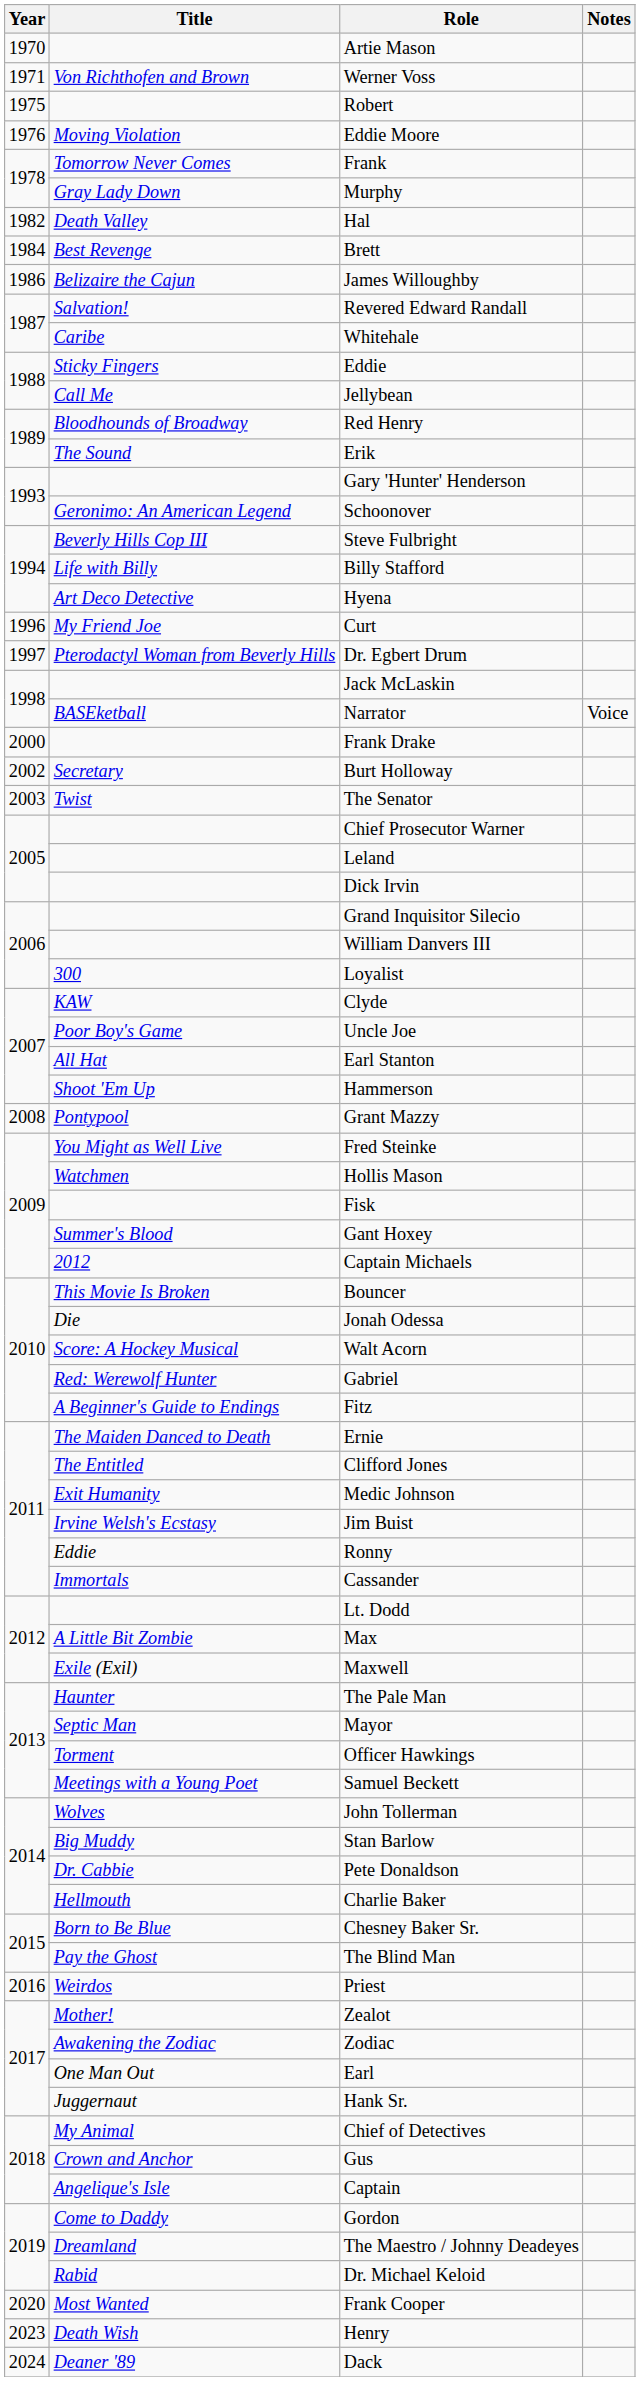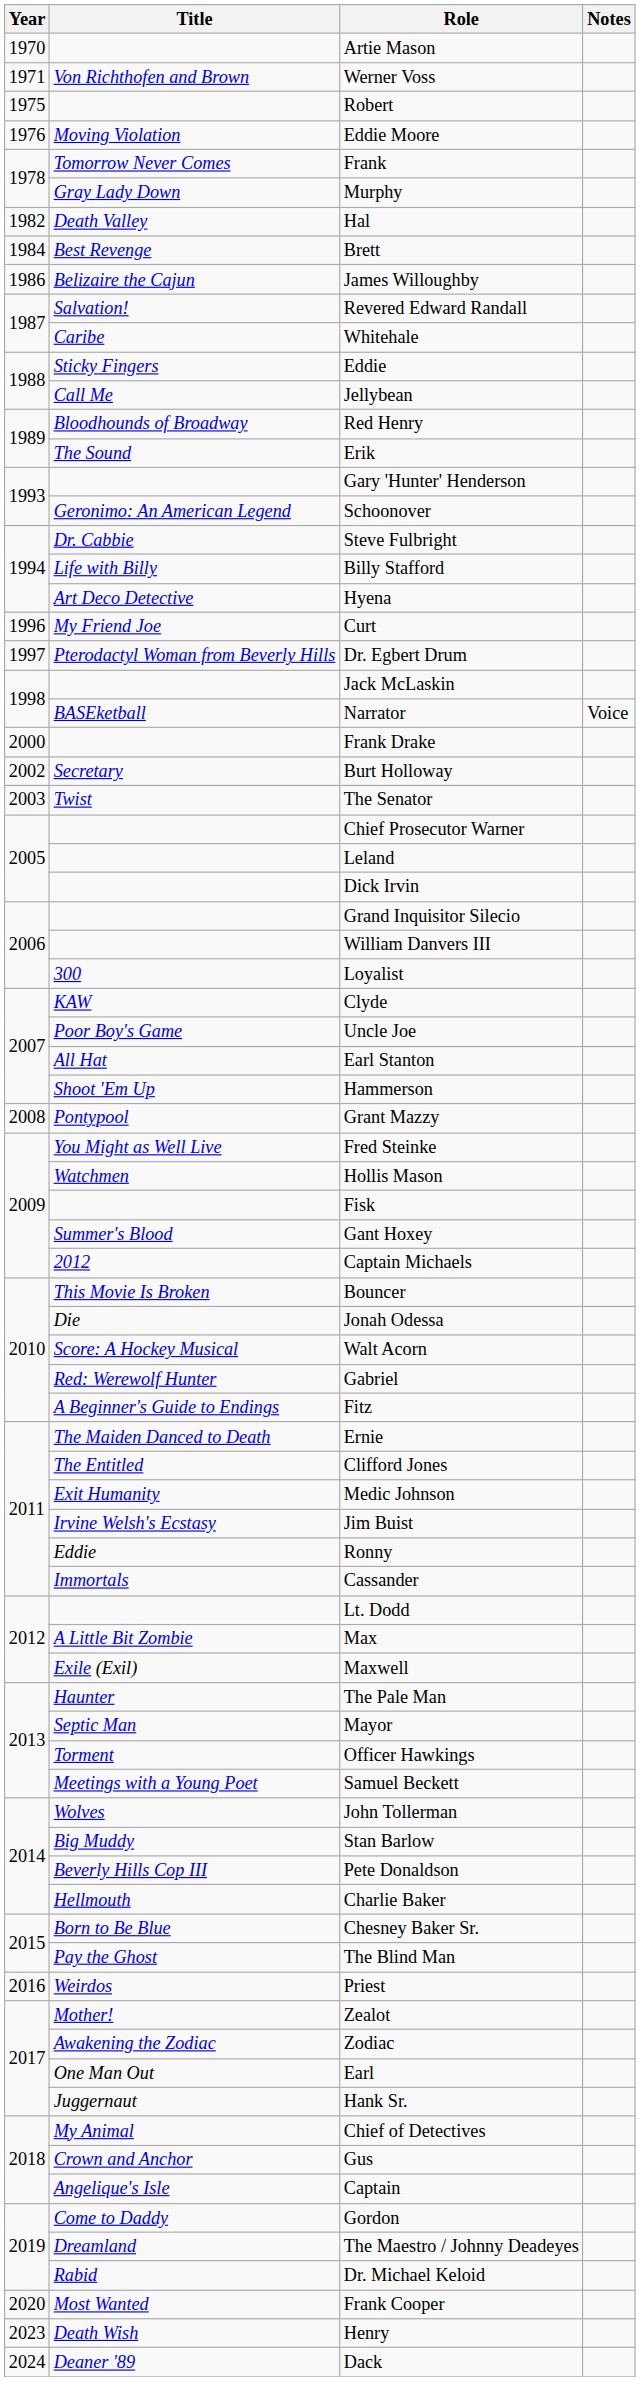 <table class="wikitable sortable">
 <tr>
 <th>Year</th>
 <th>Title</th>
 <th>Role</th>
 <th class="unsortable">Notes</th>
 </tr>
 <tr>
 <td>1970</td>
 <td><em></em></td>
 <td>Artie Mason</td>
 <td></td>
 </tr>
 <tr>
 <td>1971</td>
 <td><em><a href='#'>Von Richthofen and Brown</a></em></td>
 <td>Werner Voss</td>
 <td></td>
 </tr>
 <tr>
 <td>1975</td>
 <td><em></em></td>
 <td>Robert</td>
 <td></td>
 </tr>
 <tr>
 <td>1976</td>
 <td><em><a href='#'>Moving Violation</a></em></td>
 <td>Eddie Moore</td>
 <td></td>
 </tr>
 <tr>
 <td rowspan=2>1978</td>
 <td><em><a href='#'>Tomorrow Never Comes</a></em></td>
 <td>Frank</td>
 <td></td>
 </tr>
 <tr>
 <td><em><a href='#'>Gray Lady Down</a></em></td>
 <td>Murphy</td>
 <td></td>
 </tr>
 <tr>
 <td>1982</td>
 <td><em><a href='#'>Death Valley</a></em></td>
 <td>Hal</td>
 <td></td>
 </tr>
 <tr>
 <td>1984</td>
 <td><em><a href='#'>Best Revenge</a></em></td>
 <td>Brett</td>
 <td></td>
 </tr>
 <tr>
 <td>1986</td>
 <td><em><a href='#'>Belizaire the Cajun</a></em></td>
 <td>James Willoughby</td>
 <td></td>
 </tr>
 <tr>
 <td rowspan=2>1987</td>
 <td><em><a href='#'>Salvation!</a></em></td>
 <td>Revered Edward Randall</td>
 <td></td>
 </tr>
 <tr>
 <td><em><a href='#'>Caribe</a></em></td>
 <td>Whitehale</td>
 <td></td>
 </tr>
 <tr>
 <td rowspan=2>1988</td>
 <td><em><a href='#'>Sticky Fingers</a></em></td>
 <td>Eddie</td>
 <td></td>
 </tr>
 <tr>
 <td><em><a href='#'>Call Me</a></em></td>
 <td>Jellybean</td>
 <td></td>
 </tr>
 <tr>
 <td rowspan=2>1989</td>
 <td><em><a href='#'>Bloodhounds of Broadway</a></em></td>
 <td>Red Henry</td>
 <td></td>
 </tr>
 <tr>
 <td data-sort-value="Sound, The"><em><a href='#'>The Sound</a></em></td>
 <td>Erik</td>
 <td></td>
 </tr>
 <tr>
 <td rowspan=2>1993</td>
 <td><em></em></td>
 <td>Gary 'Hunter' Henderson</td>
 <td></td>
 </tr>
 <tr>
 <td><em><a href='#'>Geronimo: An American Legend</a></em></td>
 <td>Schoonover</td>
 <td></td>
 </tr>
 <tr>
 <td rowspan=3>1994</td>
-<td><em><a href='#'>Beverly Hills Cop III</a></em></td>
+<td><em><a href='#'>Dr. Cabbie</a></em></td>
 <td>Steve Fulbright</td>
 <td></td>
 </tr>
 <tr>
 <td><em><a href='#'>Life with Billy</a></em></td>
 <td>Billy Stafford</td>
 <td></td>
 </tr>
 <tr>
 <td><em><a href='#'>Art Deco Detective</a></em></td>
 <td>Hyena</td>
 <td></td>
 </tr>
 <tr>
 <td>1996</td>
 <td><em><a href='#'>My Friend Joe</a></em></td>
 <td>Curt</td>
 <td></td>
 </tr>
 <tr>
 <td>1997</td>
 <td><em><a href='#'>Pterodactyl Woman from Beverly Hills</a></em></td>
 <td>Dr. Egbert Drum</td>
 <td></td>
 </tr>
 <tr>
 <td rowspan=2>1998</td>
 <td><em></em></td>
 <td>Jack McLaskin</td>
 <td></td>
 </tr>
 <tr>
 <td><em><a href='#'>BASEketball</a></em></td>
 <td>Narrator</td>
 <td>Voice</td>
 </tr>
 <tr>
 <td>2000</td>
 <td><em></em></td>
 <td>Frank Drake</td>
 <td></td>
 </tr>
 <tr>
 <td>2002</td>
 <td><em><a href='#'>Secretary</a></em></td>
 <td>Burt Holloway</td>
 <td></td>
 </tr>
 <tr>
 <td>2003</td>
 <td><em><a href='#'>Twist</a></em></td>
 <td>The Senator</td>
 <td></td>
 </tr>
 <tr>
 <td rowspan=3>2005</td>
 <td><em></em></td>
 <td>Chief Prosecutor Warner</td>
 <td></td>
 </tr>
 <tr>
 <td><em></em></td>
 <td>Leland</td>
 <td></td>
 </tr>
 <tr>
 <td><em></em></td>
 <td>Dick Irvin</td>
 <td></td>
 </tr>
 <tr>
 <td rowspan=3>2006</td>
 <td><em></em></td>
 <td>Grand Inquisitor Silecio</td>
 <td></td>
 </tr>
 <tr>
 <td><em></em></td>
 <td>William Danvers III</td>
 <td></td>
 </tr>
 <tr>
 <td><em><a href='#'>300</a></em></td>
 <td>Loyalist</td>
 <td></td>
 </tr>
 <tr>
 <td rowspan=4>2007</td>
 <td><em><a href='#'>KAW</a></em></td>
 <td>Clyde</td>
 <td></td>
 </tr>
 <tr>
 <td><em><a href='#'>Poor Boy's Game</a></em></td>
 <td>Uncle Joe</td>
 <td></td>
 </tr>
 <tr>
 <td><em><a href='#'>All Hat</a></em></td>
 <td>Earl Stanton</td>
 <td></td>
 </tr>
 <tr>
 <td><em><a href='#'>Shoot 'Em Up</a></em></td>
 <td>Hammerson</td>
 <td></td>
 </tr>
 <tr>
 <td>2008</td>
 <td><em><a href='#'>Pontypool</a></em></td>
 <td>Grant Mazzy</td>
 <td></td>
 </tr>
 <tr>
 <td rowspan=5>2009</td>
 <td><em><a href='#'>You Might as Well Live</a></em></td>
 <td>Fred Steinke</td>
 <td></td>
 </tr>
 <tr>
 <td><em><a href='#'>Watchmen</a></em></td>
 <td>Hollis Mason</td>
 <td></td>
 </tr>
 <tr>
 <td><em></em></td>
 <td>Fisk</td>
 <td></td>
 </tr>
 <tr>
 <td><em><a href='#'>Summer's Blood</a></em></td>
 <td>Gant Hoxey</td>
 <td></td>
 </tr>
 <tr>
 <td><em><a href='#'>2012</a></em></td>
 <td>Captain Michaels</td>
 <td></td>
 </tr>
 <tr>
 <td rowspan=5>2010</td>
 <td><em><a href='#'>This Movie Is Broken</a></em></td>
 <td>Bouncer</td>
 <td></td>
 </tr>
 <tr>
 <td><em>Die</em></td>
 <td>Jonah Odessa</td>
 <td></td>
 </tr>
 <tr>
 <td><em><a href='#'>Score: A Hockey Musical</a></em></td>
 <td>Walt Acorn</td>
 <td></td>
 </tr>
 <tr>
 <td><em><a href='#'>Red: Werewolf Hunter</a></em></td>
 <td>Gabriel</td>
 <td></td>
 </tr>
 <tr>
 <td data-sort-value="Beginner's Guide to Endings, A"><em><a href='#'>A Beginner's Guide to Endings</a></em></td>
 <td>Fitz</td>
 <td></td>
 </tr>
 <tr>
 <td rowspan=6>2011</td>
 <td data-sort-value="Maiden Danced to Death, The"><em><a href='#'>The Maiden Danced to Death</a></em></td>
 <td>Ernie</td>
 <td></td>
 </tr>
 <tr>
 <td data-sort-value="Entitled, The"><em><a href='#'>The Entitled</a></em></td>
 <td>Clifford Jones</td>
 <td></td>
 </tr>
 <tr>
 <td><em><a href='#'>Exit Humanity</a></em></td>
 <td>Medic Johnson</td>
 <td></td>
 </tr>
 <tr>
 <td><em><a href='#'>Irvine Welsh's Ecstasy</a></em></td>
 <td>Jim Buist</td>
 <td></td>
 </tr>
 <tr>
 <td><em>Eddie</em></td>
 <td>Ronny</td>
 <td></td>
 </tr>
 <tr>
 <td><em><a href='#'>Immortals</a></em></td>
 <td>Cassander</td>
 <td></td>
 </tr>
 <tr>
 <td rowspan=3>2012</td>
 <td><em></em></td>
 <td>Lt. Dodd</td>
 <td></td>
 </tr>
 <tr>
 <td data-sort-value="Little Bit Zombie, A"><em><a href='#'>A Little Bit Zombie</a></em></td>
 <td>Max</td>
 <td></td>
 </tr>
 <tr>
 <td><em><a href='#'>Exile</a> (Exil)</em></td>
 <td>Maxwell</td>
 <td></td>
 </tr>
 <tr>
 <td rowspan=4>2013</td>
 <td><em><a href='#'>Haunter</a></em></td>
 <td>The Pale Man</td>
 <td></td>
 </tr>
 <tr>
 <td><em><a href='#'>Septic Man</a></em></td>
 <td>Mayor</td>
 <td></td>
 </tr>
 <tr>
 <td><em><a href='#'>Torment</a></em></td>
 <td>Officer Hawkings</td>
 <td></td>
 </tr>
 <tr>
 <td><em><a href='#'>Meetings with a Young Poet</a></em></td>
 <td>Samuel Beckett</td>
 <td></td>
 </tr>
 <tr>
 <td rowspan=4>2014</td>
 <td><em><a href='#'>Wolves</a></em></td>
 <td>John Tollerman</td>
 <td></td>
 </tr>
 <tr>
 <td><em><a href='#'>Big Muddy</a></em></td>
 <td>Stan Barlow</td>
 <td></td>
 </tr>
 <tr>
-<td><em><a href='#'>Dr. Cabbie</a></em></td>
+<td><em><a href='#'>Beverly Hills Cop III</a></em></td>
 <td>Pete Donaldson</td>
 <td></td>
 </tr>
 <tr>
 <td><em><a href='#'>Hellmouth</a></em></td>
 <td>Charlie Baker</td>
 <td></td>
 </tr>
 <tr>
 <td rowspan=2>2015</td>
 <td><em><a href='#'>Born to Be Blue</a></em></td>
 <td>Chesney Baker Sr.</td>
 <td></td>
 </tr>
 <tr>
 <td><em><a href='#'>Pay the Ghost</a></em></td>
 <td>The Blind Man</td>
 <td></td>
 </tr>
 <tr>
 <td>2016</td>
 <td><em><a href='#'>Weirdos</a></em></td>
 <td>Priest</td>
 <td></td>
 </tr>
 <tr>
 <td rowspan=4>2017</td>
 <td><em><a href='#'>Mother!</a></em></td>
 <td>Zealot</td>
 <td></td>
 </tr>
 <tr>
 <td><em><a href='#'>Awakening the Zodiac</a></em></td>
 <td>Zodiac</td>
 <td></td>
 </tr>
 <tr>
 <td><em>One Man Out</em></td>
 <td>Earl</td>
 <td></td>
 </tr>
 <tr>
 <td><em>Juggernaut</em></td>
 <td>Hank Sr.</td>
 <td></td>
 </tr>
 <tr>
 <td rowspan=3>2018</td>
 <td><em><a href='#'>My Animal</a></em></td>
 <td>Chief of Detectives</td>
 <td></td>
 </tr>
 <tr>
 <td><em><a href='#'>Crown and Anchor</a></em></td>
 <td>Gus</td>
 <td></td>
 </tr>
 <tr>
 <td><em><a href='#'>Angelique's Isle</a></em></td>
 <td>Captain</td>
 <td></td>
 </tr>
 <tr>
 <td rowspan=3>2019</td>
 <td><em><a href='#'>Come to Daddy</a></em></td>
 <td>Gordon</td>
 <td></td>
 </tr>
 <tr>
 <td><em><a href='#'>Dreamland</a></em></td>
 <td>The Maestro / Johnny Deadeyes</td>
 <td></td>
 </tr>
 <tr>
 <td><em><a href='#'>Rabid</a></em></td>
 <td>Dr. Michael Keloid</td>
 <td></td>
 </tr>
 <tr>
 <td>2020</td>
 <td><em><a href='#'>Most Wanted</a></em></td>
 <td>Frank Cooper</td>
 <td></td>
 </tr>
 <tr>
 <td>2023</td>
 <td><em><a href='#'>Death Wish</a></em></td>
 <td>Henry</td>
 <td></td>
 </tr>
 <tr>
 <td>2024</td>
 <td><em><a href='#'>Deaner '89</a></em></td>
 <td>Dack</td>
 <td></td>
 </tr>
 </table>
